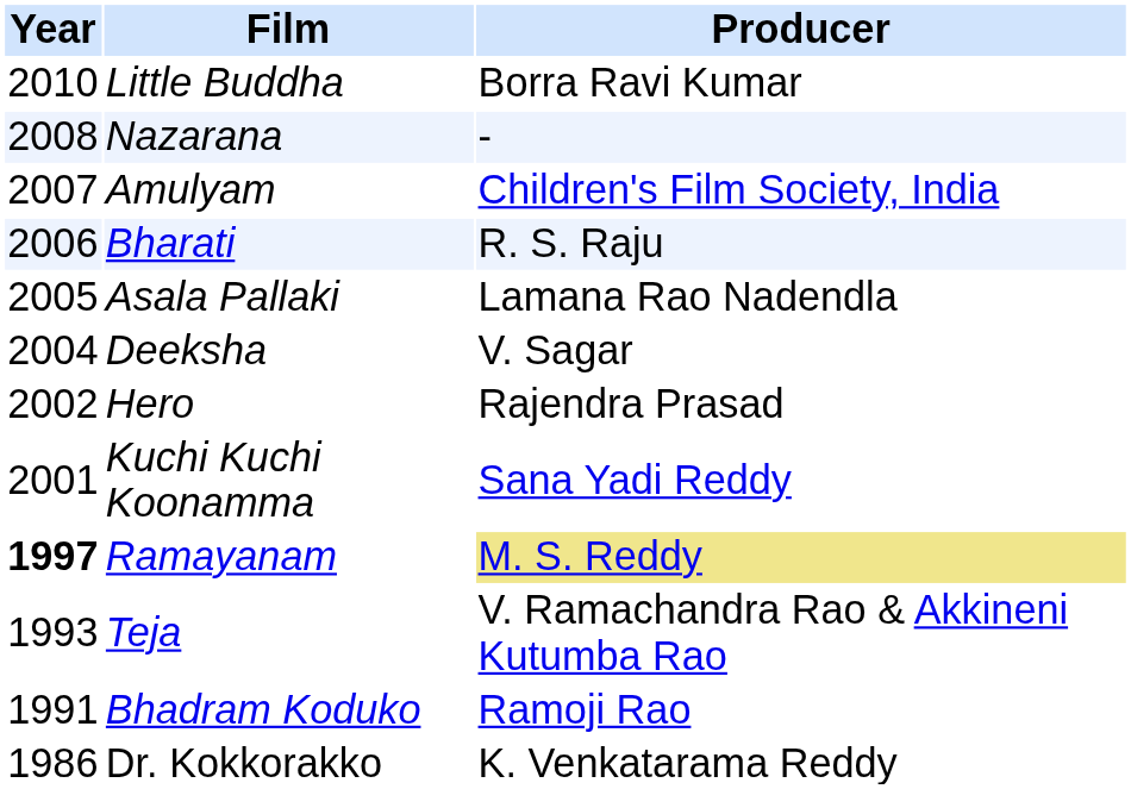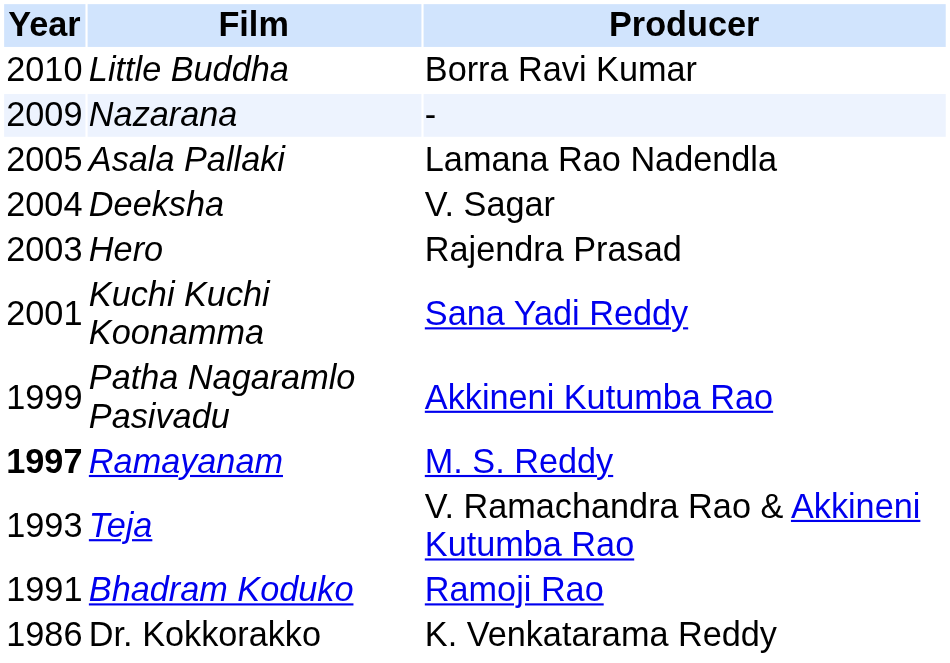 <table cellspacing="1" cellpadding="1" border="0" width="50%">
 <tr bgcolor="#d1e4fd">
 <th>Year</th>
 <th>Film</th>
 <th>Producer</th>
 </tr>
 <tr>
 <td>2010</td>
 <td><em>Little Buddha</em></td>
 <td>Borra Ravi Kumar</td>
 </tr>
 <tr bgcolor=#edf3fe>
-<td>2008</td>
+<td>2009</td>
 <td><em>Nazarana</em></td>
 <td>-</td>
-</tr>
-<tr>
-<td>2007</td>
-<td><em>Amulyam</em></td>
-<td><a href='#'>Children's Film Society, India</a></td>
-</tr>
-<tr bgcolor=#edf3fe>
-<td>2006</td>
-<td><em><a href='#'>Bharati</a></em></td>
-<td>R. S. Raju</td>
 </tr>
 <tr>
 <td>2005</td>
 <td><em>Asala Pallaki</em></td>
 <td>Lamana Rao Nadendla</td>
 </tr>
 <tr>
 <td>2004</td>
 <td><em>Deeksha</em></td>
 <td>V. Sagar</td>
 </tr>
 <tr>
-<td>2002</td>
+<td>2003</td>
 <td><em>Hero</em></td>
 <td>Rajendra Prasad</td>
 </tr>
 <tr>
 <td>2001</td>
 <td><em>Kuchi Kuchi Koonamma</em></td>
 <td><a href='#'>Sana Yadi Reddy</a></td>
 </tr>
 <tr>
+<td>1999</td>
+<td><em>Patha Nagaramlo Pasivadu</em></td>
+<td><a href='#'>Akkineni Kutumba Rao</a></td>
+</tr>
+<tr>
 <td><strong>1997</strong></td>
 <td><em><a href='#'>Ramayanam</a></em></td>
-<td style="background: khaki;"><a href='#'>M. S. Reddy</a></td>
+<td><a href='#'>M. S. Reddy</a></td>
 </tr>
 <tr>
 <td>1993</td>
 <td><em><a href='#'>Teja</a></em></td>
 <td>V. Ramachandra Rao &  <a href='#'>Akkineni Kutumba Rao</a></td>
 </tr>
 <tr>
 <td>1991</td>
 <td><em><a href='#'>Bhadram Koduko</a></em></td>
 <td><a href='#'>Ramoji Rao</a></td>
 </tr>
 <tr>
 <td>1986</td>
 <td>Dr. Kokkorakko</td>
 <td>K. Venkatarama Reddy</td>
 </tr>
 </table>
